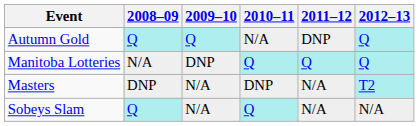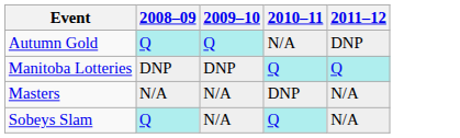 <table class="wikitable" border="1">
 <tr>
 <th>Event</th>
 <th><a href='#'>2008–09</a></th>
 <th><a href='#'>2009–10</a></th>
 <th><a href='#'>2010–11</a></th>
 <th><a href='#'>2011–12</a></th>
-<th><a href='#'>2012–13</a></th>
 </tr>
 <tr>
 <td><a href='#'>Autumn Gold</a></td>
 <td style="background:#afeeee;"><a href='#'>Q</a></td>
 <td style="background:#afeeee;"><a href='#'>Q</a></td>
 <td style="background:#EFEFEF;">N/A</td>
 <td style="background:#EFEFEF;">DNP</td>
-<td style="background:#afeeee;"><a href='#'>Q</a></td>
 </tr>
 <tr>
 <td><a href='#'>Manitoba Lotteries</a></td>
-<td style="background:#EFEFEF;">N/A</td>
 <td style="background:#EFEFEF;">DNP</td>
-<td style="background:#afeeee;"><a href='#'>Q</a></td>
+<td style="background:#EFEFEF;">DNP</td>
 <td style="background:#afeeee;"><a href='#'>Q</a></td>
 <td style="background:#afeeee;"><a href='#'>Q</a></td>
 </tr>
 <tr>
 <td><a href='#'>Masters</a></td>
-<td style="background:#EFEFEF;">DNP</td>
+<td style="background:#EFEFEF;">N/A</td>
 <td style="background:#EFEFEF;">N/A</td>
 <td style="background:#EFEFEF;">DNP</td>
 <td style="background:#EFEFEF;">N/A</td>
-<td style="background:#afeeee;"><a href='#'>T2</a></td>
 </tr>
 <tr>
 <td><a href='#'>Sobeys Slam</a></td>
 <td style="background:#afeeee;"><a href='#'>Q</a></td>
 <td style="background:#EFEFEF;">N/A</td>
 <td style="background:#afeeee;"><a href='#'>Q</a></td>
 <td style="background:#EFEFEF;">N/A</td>
-<td style="background:#EFEFEF;">N/A</td>
 </tr>
 </table>
